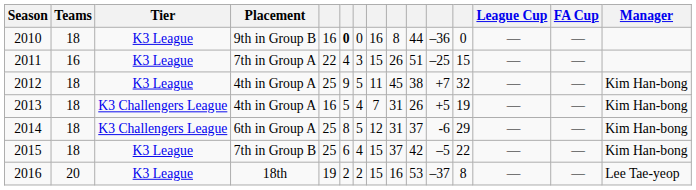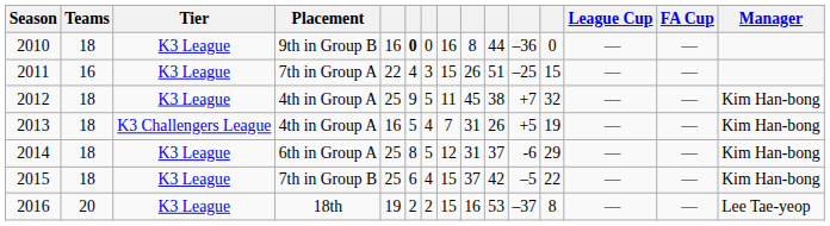 <table class="wikitable" style="text-align: center; font-size:90%;">
 <tr>
 <th>Season</th>
 <th>Teams</th>
 <th>Tier</th>
 <th>Placement</th>
 <th></th>
 <th></th>
 <th></th>
 <th></th>
 <th></th>
 <th></th>
 <th></th>
 <th></th>
 <th><a href='#'>League Cup</a></th>
 <th><a href='#'>FA Cup</a></th>
 <th><a href='#'>Manager</a></th>
 </tr>
 <tr>
 <td>2010</td>
 <td>18</td>
 <td><a href='#'>K3 League</a></td>
 <td>9th in Group B</td>
 <td>16</td>
 <td><strong>0</strong></td>
 <td>0</td>
 <td>16</td>
 <td>8</td>
 <td>44</td>
 <td align=right>–36</td>
 <td>0</td>
 <td> —</td>
 <td> —</td>
 <td align=left></td>
 </tr>
 <tr>
 <td>2011</td>
 <td>16</td>
 <td><a href='#'>K3 League</a></td>
 <td>7th in Group A</td>
 <td>22</td>
 <td>4</td>
 <td>3</td>
 <td>15</td>
 <td>26</td>
 <td>51</td>
 <td align=right>–25</td>
 <td>15</td>
 <td> —</td>
 <td> —</td>
 <td align=left></td>
 </tr>
 <tr>
 <td>2012</td>
 <td>18</td>
 <td><a href='#'>K3 League</a></td>
 <td>4th in Group A</td>
 <td>25</td>
 <td>9</td>
 <td>5</td>
 <td>11</td>
 <td>45</td>
 <td>38</td>
 <td align=right>+7</td>
 <td>32</td>
 <td> —</td>
 <td> —</td>
 <td align=left>Kim Han-bong</td>
 </tr>
 <tr>
 <td>2013</td>
 <td>18</td>
 <td><a href='#'>K3 Challengers League</a></td>
 <td>4th in Group A</td>
 <td>16</td>
 <td>5</td>
 <td>4</td>
 <td>7</td>
 <td>31</td>
 <td>26</td>
 <td align=right>+5</td>
 <td>19</td>
 <td> —</td>
 <td> —</td>
 <td align=left>Kim Han-bong</td>
 </tr>
 <tr>
 <td>2014</td>
 <td>18</td>
-<td><a href='#'>K3 Challengers League</a></td>
+<td><a href='#'>K3 League</a></td>
 <td>6th in Group A</td>
 <td>25</td>
 <td>8</td>
 <td>5</td>
 <td>12</td>
 <td>31</td>
 <td>37</td>
 <td align=right>-6</td>
 <td>29</td>
 <td> —</td>
 <td> —</td>
 <td align=left>Kim Han-bong</td>
 </tr>
 <tr>
 <td>2015</td>
 <td>18</td>
 <td><a href='#'>K3 League</a></td>
 <td>7th in Group B</td>
 <td>25</td>
 <td>6</td>
 <td>4</td>
 <td>15</td>
 <td>37</td>
 <td>42</td>
 <td align=right>–5</td>
 <td>22</td>
 <td> —</td>
 <td> —</td>
 <td align=left>Kim Han-bong</td>
 </tr>
 <tr>
 <td>2016</td>
 <td>20</td>
 <td><a href='#'>K3 League</a></td>
 <td>18th</td>
 <td>19</td>
 <td>2</td>
 <td>2</td>
 <td>15</td>
 <td>16</td>
 <td>53</td>
 <td align=right>–37</td>
 <td>8</td>
 <td> —</td>
 <td> —</td>
 <td align=left>Lee Tae-yeop</td>
 </tr>
 </table>
